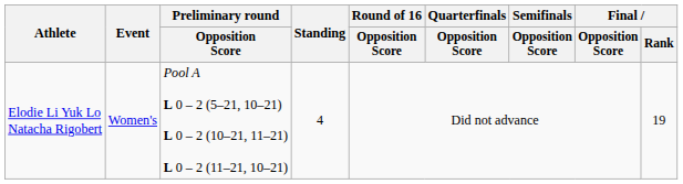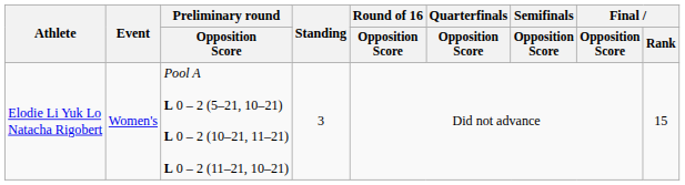 <table class=wikitable style="font-size:90%">
 <tr>
 <th rowspan="2">Athlete</th>
 <th rowspan="2">Event</th>
 <th>Preliminary round</th>
 <th rowspan="2">Standing</th>
 <th>Round of 16</th>
 <th>Quarterfinals</th>
 <th>Semifinals</th>
 <th colspan=2>Final / </th>
 </tr>
 <tr style="font-size:95%">
 <th>Opposition<br>Score</th>
 <th>Opposition<br>Score</th>
 <th>Opposition<br>Score</th>
 <th>Opposition<br>Score</th>
 <th>Opposition<br>Score</th>
 <th>Rank</th>
 </tr>
 <tr align=center>
 <td align=left><a href='#'>Elodie Li Yuk Lo</a><br><a href='#'>Natacha Rigobert</a></td>
 <td align=left><a href='#'>Women's</a></td>
 <td align=left><em>Pool A</em><br><br><strong>L</strong> 0 – 2 (5–21, 10–21) <br><br><strong>L</strong> 0 – 2 (10–21, 11–21)<br><br><strong>L</strong> 0 – 2 (11–21, 10–21)</td>
-<td>4</td>
+<td>3</td>
 <td colspan=4>Did not advance</td>
-<td>19</td>
+<td>15</td>
 </tr>
 </table>
